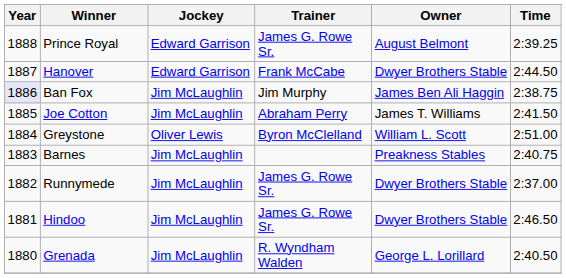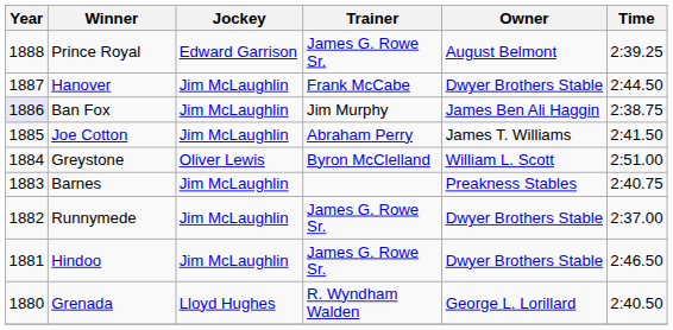 <table class="wikitable sortable" style="font-size:90%">
 <tr>
 <th style="width:30px">Year<br></th>
 <th style="width:110px">Winner<br></th>
 <th style="width:110px">Jockey<br></th>
 <th style="width:120px">Trainer<br></th>
 <th>Owner<br></th>
 <th style="width:25px">Time<br></th>
 </tr>
 <tr>
 <td>1888</td>
 <td>Prince Royal</td>
 <td><a href='#'>Edward Garrison</a></td>
 <td><a href='#'>James G. Rowe Sr.</a></td>
 <td><a href='#'>August Belmont</a></td>
 <td>2:39.25</td>
 </tr>
 <tr>
 <td>1887</td>
 <td><a href='#'>Hanover</a></td>
-<td><a href='#'>Edward Garrison</a></td>
+<td><a href='#'>Jim McLaughlin</a></td>
 <td><a href='#'>Frank McCabe</a></td>
 <td><a href='#'>Dwyer Brothers Stable</a></td>
 <td>2:44.50</td>
 </tr>
 <tr>
 <td style="background: lavender;">1886</td>
 <td>Ban Fox</td>
 <td><a href='#'>Jim McLaughlin</a></td>
 <td>Jim Murphy</td>
 <td><a href='#'>James Ben Ali Haggin</a></td>
 <td>2:38.75</td>
 </tr>
 <tr>
 <td>1885</td>
 <td><a href='#'>Joe Cotton</a></td>
 <td><a href='#'>Jim McLaughlin</a></td>
 <td><a href='#'>Abraham Perry</a></td>
 <td>James T. Williams</td>
 <td>2:41.50</td>
 </tr>
 <tr>
 <td>1884</td>
 <td>Greystone</td>
 <td><a href='#'>Oliver Lewis</a></td>
 <td><a href='#'>Byron McClelland</a></td>
 <td><a href='#'>William L. Scott</a></td>
 <td>2:51.00</td>
 </tr>
 <tr>
 <td>1883</td>
 <td>Barnes</td>
 <td><a href='#'>Jim McLaughlin</a></td>
 <td></td>
 <td><a href='#'>Preakness Stables</a></td>
 <td>2:40.75</td>
 </tr>
 <tr>
 <td>1882</td>
 <td>Runnymede</td>
 <td><a href='#'>Jim McLaughlin</a></td>
 <td><a href='#'>James G. Rowe Sr.</a></td>
 <td><a href='#'>Dwyer Brothers Stable</a></td>
 <td>2:37.00</td>
 </tr>
 <tr>
 <td>1881</td>
 <td><a href='#'>Hindoo</a></td>
 <td><a href='#'>Jim McLaughlin</a></td>
 <td><a href='#'>James G. Rowe Sr.</a></td>
 <td><a href='#'>Dwyer Brothers Stable</a></td>
 <td>2:46.50</td>
 </tr>
 <tr>
 <td>1880</td>
 <td><a href='#'>Grenada</a></td>
-<td><a href='#'>Jim McLaughlin</a></td>
+<td><a href='#'>Lloyd Hughes</a></td>
 <td><a href='#'>R. Wyndham Walden</a></td>
 <td><a href='#'>George L. Lorillard</a></td>
 <td>2:40.50</td>
 </tr>
 <tr>
 </tr>
 </table>
